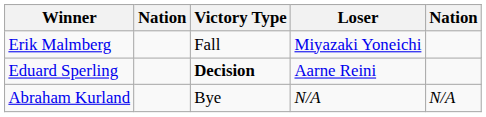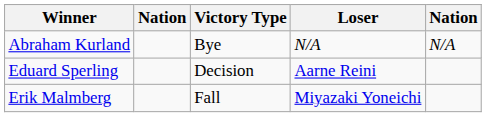 <table class="wikitable sortable" style="text-align:left;">
 <tr>
 <th>Winner</th>
 <th>Nation</th>
 <th>Victory Type</th>
 <th>Loser</th>
 <th>Nation</th>
 </tr>
 <tr>
+<td><a href='#'>Abraham Kurland</a></td>
+<td></td>
+<td>Bye</td>
+<td><em>N/A</em></td>
+<td><em>N/A</em></td>
+</tr>
+<tr>
+<td><a href='#'>Eduard Sperling</a></td>
+<td></td>
+<td>Decision</td>
+<td><a href='#'>Aarne Reini</a></td>
+<td></td>
+</tr>
+<tr>
 <td><a href='#'>Erik Malmberg</a></td>
 <td></td>
 <td>Fall</td>
 <td><a href='#'>Miyazaki Yoneichi</a></td>
 <td></td>
 </tr>
-<tr>
-<td><a href='#'>Eduard Sperling</a></td>
-<td></td>
-<td><strong>Decision</strong></td>
-<td><a href='#'>Aarne Reini</a></td>
-<td></td>
-</tr>
-<tr>
-<td><a href='#'>Abraham Kurland</a></td>
-<td></td>
-<td>Bye</td>
-<td><em>N/A</em></td>
-<td><em>N/A</em></td>
-</tr>
 </table>
